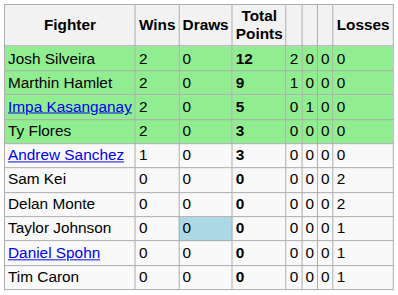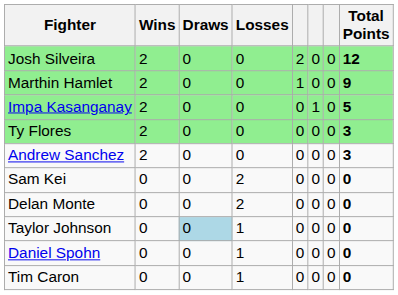 <table class="wikitable sortable">
 <tr>
 <th>Fighter</th>
 <th>Wins</th>
 <th>Draws</th>
-<th>Total<br> Points</th>
+<th>Losses</th>
 <th></th>
 <th></th>
 <th></th>
-<th>Losses</th>
+<th>Total<br> Points</th>
 </tr>
 <tr style="background:#90EE90;">
 <td> Josh Silveira</td>
 <td>2</td>
 <td>0</td>
-<td><strong>12</strong></td>
+<td>0</td>
 <td>2</td>
 <td>0</td>
 <td>0</td>
-<td>0</td>
+<td><strong>12</strong></td>
 </tr>
 <tr style="background:#90EE90;">
 <td> Marthin Hamlet</td>
 <td>2</td>
 <td>0</td>
-<td><strong>9</strong></td>
+<td>0</td>
 <td>1</td>
 <td>0</td>
 <td>0</td>
-<td>0</td>
+<td><strong>9</strong></td>
 </tr>
 <tr style="background:#90EE90;">
 <td> <a href='#'>Impa Kasanganay</a></td>
 <td>2</td>
 <td>0</td>
-<td><strong>5</strong></td>
+<td>0</td>
 <td>0</td>
 <td>1</td>
 <td>0</td>
-<td>0</td>
+<td><strong>5</strong></td>
 </tr>
 <tr style="background:#90EE90;">
 <td> Ty Flores</td>
 <td>2</td>
 <td>0</td>
-<td><strong>3</strong></td>
 <td>0</td>
 <td>0</td>
 <td>0</td>
 <td>0</td>
+<td><strong>3</strong></td>
 </tr>
 <tr>
 <td> <a href='#'>Andrew Sanchez</a></td>
-<td>1</td>
-<td>0</td>
-<td><strong>3</strong></td>
+<td>2</td>
 <td>0</td>
 <td>0</td>
 <td>0</td>
 <td>0</td>
+<td>0</td>
+<td><strong>3</strong></td>
 </tr>
 <tr>
 <td> Sam Kei</td>
 <td>0</td>
 <td>0</td>
-<td><strong>0</strong></td>
+<td>2</td>
 <td>0</td>
 <td>0</td>
 <td>0</td>
-<td>2</td>
+<td><strong>0</strong></td>
 </tr>
 <tr>
 <td> Delan Monte</td>
 <td>0</td>
 <td>0</td>
-<td><strong>0</strong></td>
+<td>2</td>
 <td>0</td>
 <td>0</td>
 <td>0</td>
-<td>2</td>
+<td><strong>0</strong></td>
 </tr>
 <tr>
 <td> Taylor Johnson</td>
 <td>0</td>
 <td style="background: lightblue;">0</td>
-<td><strong>0</strong></td>
+<td>1</td>
 <td>0</td>
 <td>0</td>
 <td>0</td>
-<td>1</td>
+<td><strong>0</strong></td>
 </tr>
 <tr>
 <td> <a href='#'>Daniel Spohn</a></td>
 <td>0</td>
 <td>0</td>
-<td><strong>0</strong></td>
+<td>1</td>
 <td>0</td>
 <td>0</td>
 <td>0</td>
-<td>1</td>
+<td><strong>0</strong></td>
 </tr>
 <tr>
 <td> Tim Caron</td>
 <td>0</td>
 <td>0</td>
-<td><strong>0</strong></td>
+<td>1</td>
 <td>0</td>
 <td>0</td>
 <td>0</td>
-<td>1</td>
+<td><strong>0</strong></td>
 </tr>
 </table>
